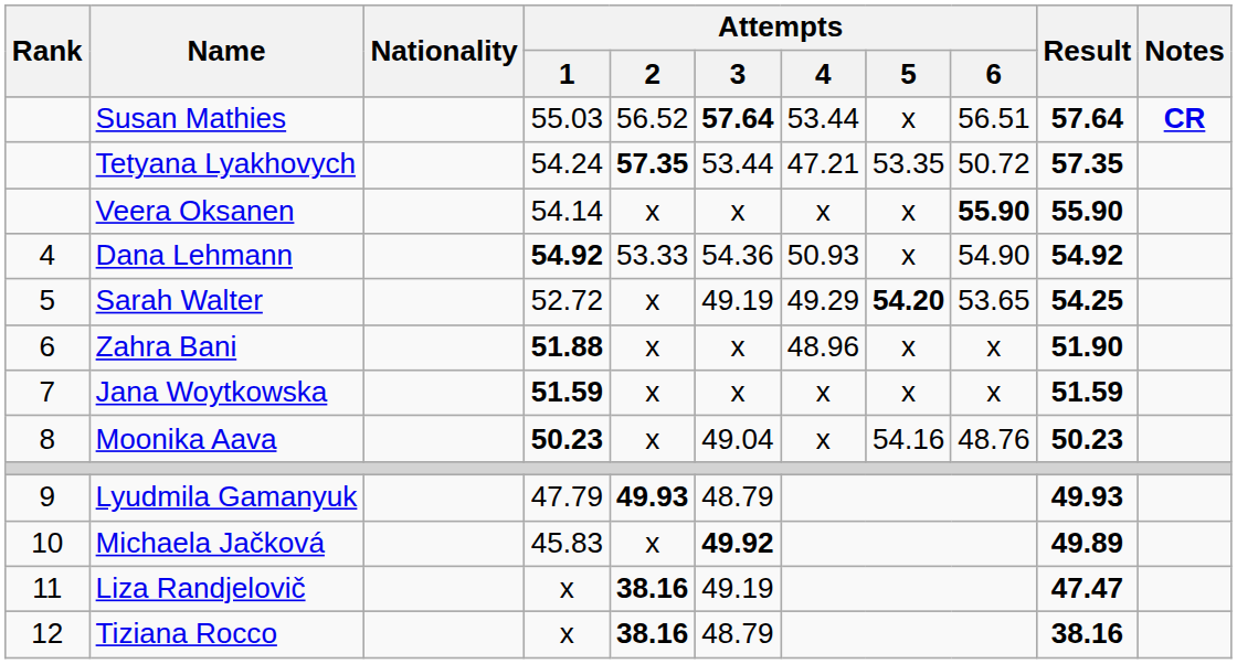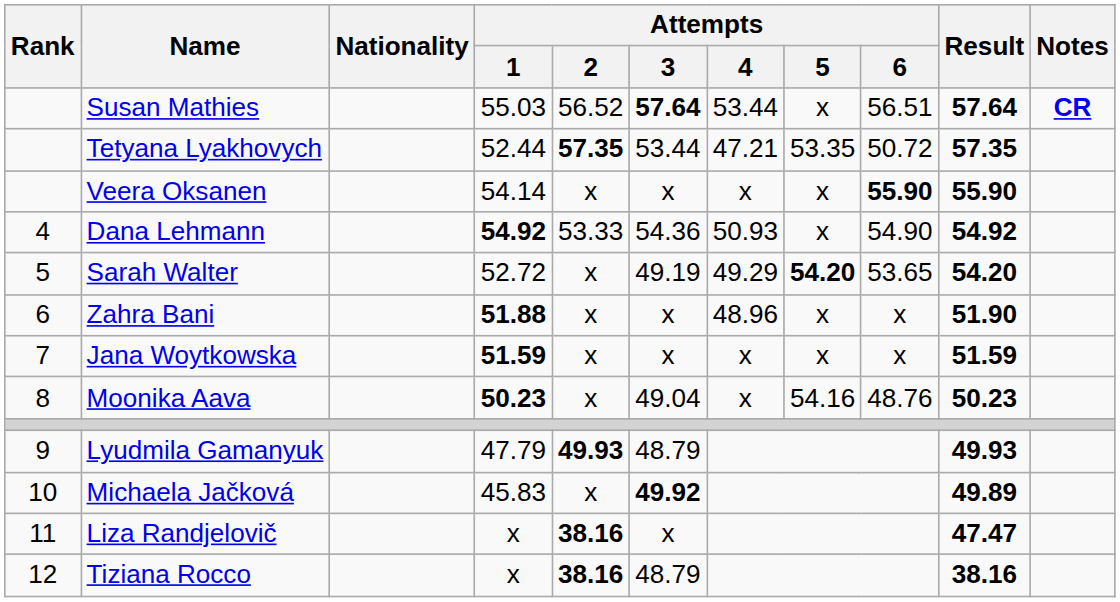 <table class="wikitable sortable" style="text-align:center">
 <tr>
 <th rowspan=2>Rank</th>
 <th rowspan=2>Name</th>
 <th rowspan=2>Nationality</th>
 <th colspan=6>Attempts</th>
 <th rowspan=2>Result</th>
 <th rowspan=2>Notes</th>
 </tr>
 <tr>
 <th>1</th>
 <th>2</th>
 <th>3</th>
 <th>4</th>
 <th>5</th>
 <th>6</th>
 </tr>
 <tr>
 <td></td>
 <td align=left><a href='#'>Susan Mathies</a></td>
 <td align=left></td>
 <td>55.03</td>
 <td>56.52</td>
 <td><strong>57.64</strong></td>
 <td>53.44</td>
 <td>x</td>
 <td>56.51</td>
 <td><strong>57.64</strong></td>
 <td><strong><a href='#'>CR</a></strong></td>
 </tr>
 <tr>
 <td></td>
 <td align=left><a href='#'>Tetyana Lyakhovych</a></td>
 <td align=left></td>
-<td>54.24</td>
+<td>52.44</td>
 <td><strong>57.35</strong></td>
 <td>53.44</td>
 <td>47.21</td>
 <td>53.35</td>
 <td>50.72</td>
 <td><strong>57.35</strong></td>
 <td></td>
 </tr>
 <tr>
 <td></td>
 <td align=left><a href='#'>Veera Oksanen</a></td>
 <td align=left></td>
 <td>54.14</td>
 <td>x</td>
 <td>x</td>
 <td>x</td>
 <td>x</td>
 <td><strong>55.90</strong></td>
 <td><strong>55.90</strong></td>
 <td></td>
 </tr>
 <tr>
 <td>4</td>
 <td align=left><a href='#'>Dana Lehmann</a></td>
 <td align=left></td>
 <td><strong>54.92</strong></td>
 <td>53.33</td>
 <td>54.36</td>
 <td>50.93</td>
 <td>x</td>
 <td>54.90</td>
 <td><strong>54.92</strong></td>
 <td></td>
 </tr>
 <tr>
 <td>5</td>
 <td align=left><a href='#'>Sarah Walter</a></td>
 <td align=left></td>
 <td>52.72</td>
 <td>x</td>
 <td>49.19</td>
 <td>49.29</td>
 <td><strong>54.20</strong></td>
 <td>53.65</td>
-<td><strong>54.25</strong></td>
+<td><strong>54.20</strong></td>
 <td></td>
 </tr>
 <tr>
 <td>6</td>
 <td align=left><a href='#'>Zahra Bani</a></td>
 <td align=left></td>
 <td><strong>51.88</strong></td>
 <td>x</td>
 <td>x</td>
 <td>48.96</td>
 <td>x</td>
 <td>x</td>
 <td><strong>51.90</strong></td>
 <td></td>
 </tr>
 <tr>
 <td>7</td>
 <td align=left><a href='#'>Jana Woytkowska</a></td>
 <td align=left></td>
 <td><strong>51.59</strong></td>
 <td>x</td>
 <td>x</td>
 <td>x</td>
 <td>x</td>
 <td>x</td>
 <td><strong>51.59</strong></td>
 <td></td>
 </tr>
 <tr>
 <td>8</td>
 <td align=left><a href='#'>Moonika Aava</a></td>
 <td align=left></td>
 <td><strong>50.23</strong></td>
 <td>x</td>
 <td>49.04</td>
 <td>x</td>
 <td>54.16</td>
 <td>48.76</td>
 <td><strong>50.23</strong></td>
 <td></td>
 </tr>
 <tr>
 <td colspan=11 bgcolor=lightgray></td>
 </tr>
 <tr>
 <td>9</td>
 <td align=left><a href='#'>Lyudmila Gamanyuk</a></td>
 <td align=left></td>
 <td>47.79</td>
 <td><strong>49.93</strong></td>
 <td>48.79</td>
 <td colspan=3></td>
 <td><strong>49.93</strong></td>
 <td></td>
 </tr>
 <tr>
 <td>10</td>
 <td align=left><a href='#'>Michaela Jačková</a></td>
 <td align=left></td>
 <td>45.83</td>
 <td>x</td>
 <td><strong>49.92</strong></td>
 <td colspan=3></td>
 <td><strong>49.89</strong></td>
 <td></td>
 </tr>
 <tr>
 <td>11</td>
 <td align=left><a href='#'>Liza Randjelovič</a></td>
 <td align=left></td>
 <td>x</td>
 <td><strong>38.16</strong></td>
-<td>49.19</td>
+<td>x</td>
 <td colspan=3></td>
 <td><strong>47.47</strong></td>
 <td></td>
 </tr>
 <tr>
 <td>12</td>
 <td align=left><a href='#'>Tiziana Rocco</a></td>
 <td align=left></td>
 <td>x</td>
 <td><strong>38.16</strong></td>
 <td>48.79</td>
 <td colspan=3></td>
 <td><strong>38.16</strong></td>
 <td></td>
 </tr>
 </table>
